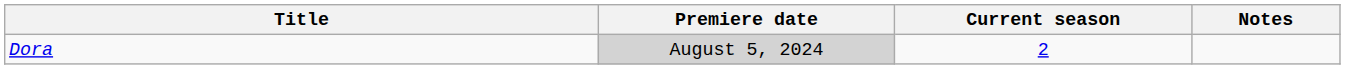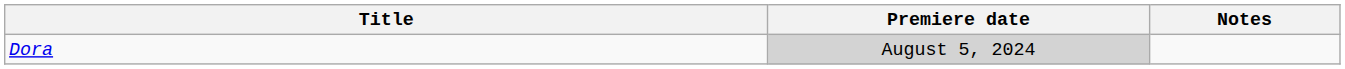 <table class="wikitable plainrowheaders sortable" style="width:75%;text-align:center;">
 <tr>
 <th scope="col" style="width:20%;">Title</th>
 <th scope="col" style="width:10%;">Premiere date</th>
-<th scope="col" style="width:10%;">Current season</th>
 <th class="unsortable" style="width:5%;">Notes</th>
 </tr>
 <tr>
 <td scope="row" style="text-align:left;"><em><a href='#'>Dora</a></em></td>
 <td style="background: lightgrey;">August 5, 2024</td>
-<td><a href='#'>2</a></td>
 <td></td>
 </tr>
 </table>
